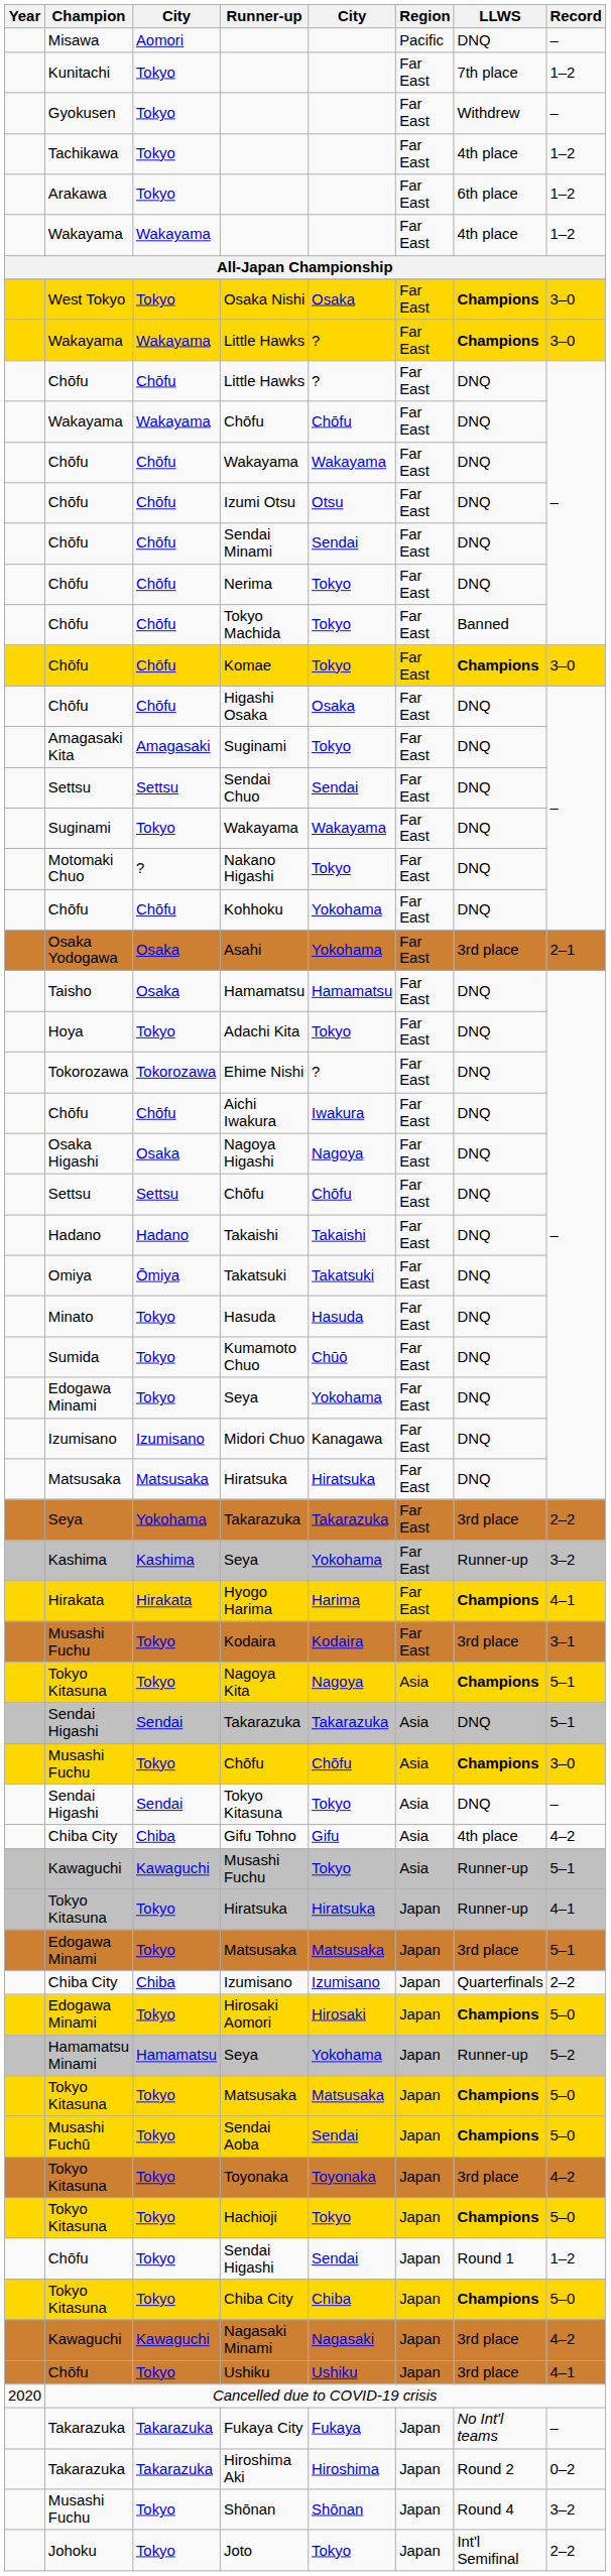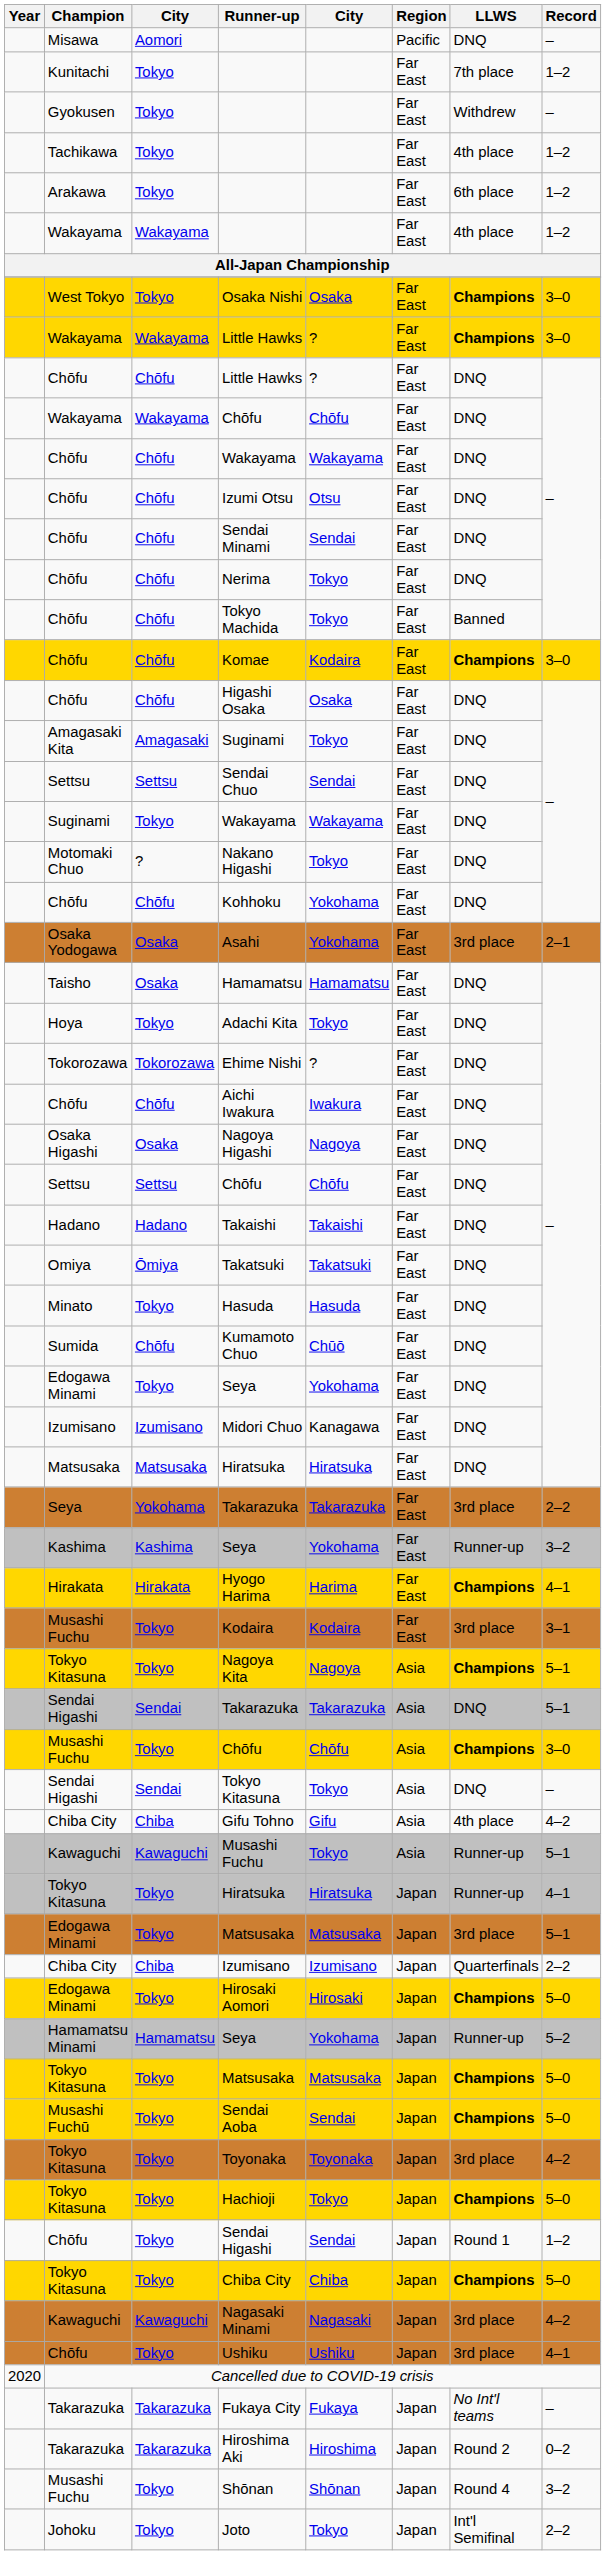 <table class="wikitable">
 <tr>
 <th>Year</th>
 <th>Champion</th>
 <th>City</th>
 <th>Runner-up</th>
 <th>City</th>
 <th>Region</th>
 <th>LLWS</th>
 <th>Record</th>
 </tr>
 <tr>
 <td></td>
 <td>Misawa</td>
 <td> <a href='#'>Aomori</a></td>
 <td></td>
 <td></td>
 <td>Pacific</td>
 <td>DNQ</td>
 <td>–</td>
 </tr>
 <tr>
 <td></td>
 <td>Kunitachi</td>
 <td> <a href='#'>Tokyo</a></td>
 <td></td>
 <td></td>
 <td>Far East</td>
 <td>7th place</td>
 <td>1–2</td>
 </tr>
 <tr>
 <td></td>
 <td>Gyokusen</td>
 <td> <a href='#'>Tokyo</a></td>
 <td></td>
 <td></td>
 <td>Far East</td>
 <td>Withdrew</td>
 <td>–</td>
 </tr>
 <tr>
 <td></td>
 <td>Tachikawa</td>
 <td> <a href='#'>Tokyo</a></td>
 <td></td>
 <td></td>
 <td>Far East</td>
 <td>4th place</td>
 <td>1–2</td>
 </tr>
 <tr>
 <td></td>
 <td>Arakawa</td>
 <td> <a href='#'>Tokyo</a></td>
 <td></td>
 <td></td>
 <td>Far East</td>
 <td>6th place</td>
 <td>1–2</td>
 </tr>
 <tr>
 <td></td>
 <td>Wakayama</td>
 <td> <a href='#'>Wakayama</a></td>
 <td></td>
 <td></td>
 <td>Far East</td>
 <td>4th place</td>
 <td>1–2</td>
 </tr>
 <tr>
 <th colspan=8>All-Japan Championship</th>
 </tr>
 <tr>
 </tr>
 <tr bgcolor=gold>
 <td></td>
 <td>West Tokyo</td>
 <td> <a href='#'>Tokyo</a></td>
 <td>Osaka Nishi</td>
 <td> <a href='#'>Osaka</a></td>
 <td>Far East</td>
 <td><strong>Champions</strong></td>
 <td>3–0</td>
 </tr>
 <tr bgcolor=gold>
 <td></td>
 <td>Wakayama</td>
 <td> <a href='#'>Wakayama</a></td>
 <td>Little Hawks</td>
 <td>?</td>
 <td>Far East</td>
 <td><strong>Champions</strong></td>
 <td>3–0</td>
 </tr>
 <tr>
 <td></td>
 <td>Chōfu</td>
 <td> <a href='#'>Chōfu</a></td>
 <td>Little Hawks</td>
 <td>?</td>
 <td>Far East</td>
 <td>DNQ</td>
 <td rowspan=7>–</td>
 </tr>
 <tr>
 <td></td>
 <td>Wakayama</td>
 <td> <a href='#'>Wakayama</a></td>
 <td>Chōfu</td>
 <td> <a href='#'>Chōfu</a></td>
 <td>Far East</td>
 <td>DNQ</td>
 </tr>
 <tr>
 <td></td>
 <td>Chōfu</td>
 <td> <a href='#'>Chōfu</a></td>
 <td>Wakayama</td>
 <td> <a href='#'>Wakayama</a></td>
 <td>Far East</td>
 <td>DNQ</td>
 </tr>
 <tr>
 <td></td>
 <td>Chōfu</td>
 <td> <a href='#'>Chōfu</a></td>
 <td>Izumi Otsu</td>
 <td> <a href='#'>Otsu</a></td>
 <td>Far East</td>
 <td>DNQ</td>
 </tr>
 <tr>
 <td></td>
 <td>Chōfu</td>
 <td> <a href='#'>Chōfu</a></td>
 <td>Sendai Minami</td>
 <td> <a href='#'>Sendai</a></td>
 <td>Far East</td>
 <td>DNQ</td>
 </tr>
 <tr>
 <td></td>
 <td>Chōfu</td>
 <td> <a href='#'>Chōfu</a></td>
 <td>Nerima</td>
 <td> <a href='#'>Tokyo</a></td>
 <td>Far East</td>
 <td>DNQ</td>
 </tr>
 <tr>
 <td></td>
 <td>Chōfu</td>
 <td> <a href='#'>Chōfu</a></td>
 <td>Tokyo Machida</td>
 <td> <a href='#'>Tokyo</a></td>
 <td>Far East</td>
 <td>Banned</td>
 </tr>
 <tr bgcolor=gold>
 <td></td>
 <td>Chōfu</td>
 <td> <a href='#'>Chōfu</a></td>
 <td>Komae</td>
-<td> <a href='#'>Tokyo</a></td>
+<td> <a href='#'>Kodaira</a></td>
 <td>Far East</td>
 <td><strong>Champions</strong></td>
 <td>3–0</td>
 </tr>
 <tr>
 <td></td>
 <td>Chōfu</td>
 <td> <a href='#'>Chōfu</a></td>
 <td>Higashi Osaka</td>
 <td> <a href='#'>Osaka</a></td>
 <td>Far East</td>
 <td>DNQ</td>
 <td rowspan=6>–</td>
 </tr>
 <tr>
 <td></td>
 <td>Amagasaki Kita</td>
 <td> <a href='#'>Amagasaki</a></td>
 <td>Suginami</td>
 <td> <a href='#'>Tokyo</a></td>
 <td>Far East</td>
 <td>DNQ</td>
 </tr>
 <tr>
 <td></td>
 <td>Settsu</td>
 <td> <a href='#'>Settsu</a></td>
 <td>Sendai Chuo</td>
 <td> <a href='#'>Sendai</a></td>
 <td>Far East</td>
 <td>DNQ</td>
 </tr>
 <tr>
 <td></td>
 <td>Suginami</td>
 <td> <a href='#'>Tokyo</a></td>
 <td>Wakayama</td>
 <td> <a href='#'>Wakayama</a></td>
 <td>Far East</td>
 <td>DNQ</td>
 </tr>
 <tr>
 <td></td>
 <td>Motomaki Chuo</td>
 <td> ?</td>
 <td>Nakano Higashi</td>
 <td> <a href='#'>Tokyo</a></td>
 <td>Far East</td>
 <td>DNQ</td>
 </tr>
 <tr>
 <td></td>
 <td>Chōfu</td>
 <td> <a href='#'>Chōfu</a></td>
 <td>Kohhoku</td>
 <td> <a href='#'>Yokohama</a></td>
 <td>Far East</td>
 <td>DNQ</td>
 </tr>
 <tr bgcolor=CD7F32>
 <td></td>
 <td>Osaka Yodogawa</td>
 <td> <a href='#'>Osaka</a></td>
 <td>Asahi</td>
 <td> <a href='#'>Yokohama</a></td>
 <td>Far East</td>
 <td>3rd place</td>
 <td>2–1</td>
 </tr>
 <tr>
 <td></td>
 <td>Taisho</td>
 <td> <a href='#'>Osaka</a></td>
 <td>Hamamatsu</td>
 <td> <a href='#'>Hamamatsu</a></td>
 <td>Far East</td>
 <td>DNQ</td>
 <td rowspan=13>–</td>
 </tr>
 <tr>
 <td></td>
 <td>Hoya</td>
 <td> <a href='#'>Tokyo</a></td>
 <td>Adachi Kita</td>
 <td> <a href='#'>Tokyo</a></td>
 <td>Far East</td>
 <td>DNQ</td>
 </tr>
 <tr>
 <td></td>
 <td>Tokorozawa</td>
 <td> <a href='#'>Tokorozawa</a></td>
 <td>Ehime Nishi</td>
 <td> ?</td>
 <td>Far East</td>
 <td>DNQ</td>
 </tr>
 <tr>
 <td></td>
 <td>Chōfu</td>
 <td> <a href='#'>Chōfu</a></td>
 <td>Aichi Iwakura</td>
 <td> <a href='#'>Iwakura</a></td>
 <td>Far East</td>
 <td>DNQ</td>
 </tr>
 <tr>
 <td></td>
 <td>Osaka Higashi</td>
 <td> <a href='#'>Osaka</a></td>
 <td>Nagoya Higashi</td>
 <td> <a href='#'>Nagoya</a></td>
 <td>Far East</td>
 <td>DNQ</td>
 </tr>
 <tr>
 <td></td>
 <td>Settsu</td>
 <td> <a href='#'>Settsu</a></td>
 <td>Chōfu</td>
 <td> <a href='#'>Chōfu</a></td>
 <td>Far East</td>
 <td>DNQ</td>
 </tr>
 <tr>
 <td></td>
 <td>Hadano</td>
 <td> <a href='#'>Hadano</a></td>
 <td>Takaishi</td>
 <td> <a href='#'>Takaishi</a></td>
 <td>Far East</td>
 <td>DNQ</td>
 </tr>
 <tr>
 <td></td>
 <td>Omiya</td>
 <td> <a href='#'>Ōmiya</a></td>
 <td>Takatsuki</td>
 <td> <a href='#'>Takatsuki</a></td>
 <td>Far East</td>
 <td>DNQ</td>
 </tr>
 <tr>
 <td></td>
 <td>Minato</td>
 <td> <a href='#'>Tokyo</a></td>
 <td>Hasuda</td>
 <td> <a href='#'>Hasuda</a></td>
 <td>Far East</td>
 <td>DNQ</td>
 </tr>
 <tr>
 <td></td>
 <td>Sumida</td>
-<td> <a href='#'>Tokyo</a></td>
+<td> <a href='#'>Chōfu</a></td>
 <td>Kumamoto Chuo</td>
 <td> <a href='#'>Chūō</a></td>
 <td>Far East</td>
 <td>DNQ</td>
 </tr>
 <tr>
 <td></td>
 <td>Edogawa Minami</td>
 <td> <a href='#'>Tokyo</a></td>
 <td>Seya</td>
 <td> <a href='#'>Yokohama</a></td>
 <td>Far East</td>
 <td>DNQ</td>
 </tr>
 <tr>
 <td></td>
 <td>Izumisano</td>
 <td> <a href='#'>Izumisano</a></td>
 <td>Midori Chuo</td>
 <td>Kanagawa</td>
 <td>Far East</td>
 <td>DNQ</td>
 </tr>
 <tr>
 <td></td>
 <td>Matsusaka</td>
 <td> <a href='#'>Matsusaka</a></td>
 <td>Hiratsuka</td>
 <td> <a href='#'>Hiratsuka</a></td>
 <td>Far East</td>
 <td>DNQ</td>
 </tr>
 <tr bgcolor=CD7F32>
 <td></td>
 <td>Seya</td>
 <td> <a href='#'>Yokohama</a></td>
 <td>Takarazuka</td>
 <td> <a href='#'>Takarazuka</a></td>
 <td>Far East</td>
 <td>3rd place</td>
 <td>2–2</td>
 </tr>
 <tr bgcolor=silver>
 <td></td>
 <td>Kashima</td>
 <td> <a href='#'>Kashima</a></td>
 <td>Seya</td>
 <td> <a href='#'>Yokohama</a></td>
 <td>Far East</td>
 <td>Runner-up</td>
 <td>3–2</td>
 </tr>
 <tr bgcolor=gold>
 <td></td>
 <td>Hirakata</td>
 <td> <a href='#'>Hirakata</a></td>
 <td>Hyogo Harima</td>
 <td> <a href='#'>Harima</a></td>
 <td>Far East</td>
 <td><strong>Champions</strong></td>
 <td>4–1</td>
 </tr>
 <tr bgcolor=CD7F32>
 <td></td>
 <td>Musashi Fuchu</td>
 <td> <a href='#'>Tokyo</a></td>
 <td>Kodaira</td>
 <td> <a href='#'>Kodaira</a></td>
 <td>Far East</td>
 <td>3rd place</td>
 <td>3–1</td>
 </tr>
 <tr bgcolor=gold>
 <td></td>
 <td>Tokyo Kitasuna</td>
 <td> <a href='#'>Tokyo</a></td>
 <td>Nagoya Kita</td>
 <td> <a href='#'>Nagoya</a></td>
 <td>Asia</td>
 <td><strong>Champions</strong></td>
 <td>5–1</td>
 </tr>
 <tr bgcolor=silver>
 <td></td>
 <td>Sendai Higashi</td>
 <td> <a href='#'>Sendai</a></td>
 <td>Takarazuka</td>
 <td> <a href='#'>Takarazuka</a></td>
 <td>Asia</td>
 <td>DNQ</td>
 <td>5–1</td>
 </tr>
 <tr bgcolor=gold>
 <td></td>
 <td>Musashi Fuchu</td>
 <td> <a href='#'>Tokyo</a></td>
 <td>Chōfu</td>
 <td> <a href='#'>Chōfu</a></td>
 <td>Asia</td>
 <td><strong>Champions</strong></td>
 <td>3–0</td>
 </tr>
 <tr>
 <td></td>
 <td>Sendai Higashi</td>
 <td> <a href='#'>Sendai</a></td>
 <td>Tokyo Kitasuna</td>
 <td> <a href='#'>Tokyo</a></td>
 <td>Asia</td>
 <td>DNQ</td>
 <td>–</td>
 </tr>
 <tr>
 <td></td>
 <td>Chiba City</td>
 <td> <a href='#'>Chiba</a></td>
 <td>Gifu Tohno</td>
 <td> <a href='#'>Gifu</a></td>
 <td>Asia</td>
 <td>4th place</td>
 <td>4–2</td>
 </tr>
 <tr bgcolor=silver>
 <td></td>
 <td>Kawaguchi</td>
 <td> <a href='#'>Kawaguchi</a></td>
 <td>Musashi Fuchu</td>
 <td> <a href='#'>Tokyo</a></td>
 <td>Asia</td>
 <td>Runner-up</td>
 <td>5–1</td>
 </tr>
 <tr bgcolor=silver>
 <td></td>
 <td>Tokyo Kitasuna</td>
 <td> <a href='#'>Tokyo</a></td>
 <td>Hiratsuka</td>
 <td> <a href='#'>Hiratsuka</a></td>
 <td>Japan</td>
 <td>Runner-up</td>
 <td>4–1</td>
 </tr>
 <tr bgcolor=CD7F32>
 <td></td>
 <td>Edogawa Minami</td>
 <td> <a href='#'>Tokyo</a></td>
 <td>Matsusaka</td>
 <td> <a href='#'>Matsusaka</a></td>
 <td>Japan</td>
 <td>3rd place</td>
 <td>5–1</td>
 </tr>
 <tr>
 <td></td>
 <td>Chiba City</td>
 <td> <a href='#'>Chiba</a></td>
 <td>Izumisano</td>
 <td> <a href='#'>Izumisano</a></td>
 <td>Japan</td>
 <td>Quarterfinals</td>
 <td>2–2</td>
 </tr>
 <tr bgcolor=gold>
 <td></td>
 <td>Edogawa Minami</td>
 <td> <a href='#'>Tokyo</a></td>
 <td>Hirosaki Aomori</td>
 <td> <a href='#'>Hirosaki</a></td>
 <td>Japan</td>
 <td><strong>Champions</strong></td>
 <td>5–0</td>
 </tr>
 <tr bgcolor=silver>
 <td></td>
 <td>Hamamatsu Minami</td>
 <td> <a href='#'>Hamamatsu</a></td>
 <td>Seya</td>
 <td> <a href='#'>Yokohama</a></td>
 <td>Japan</td>
 <td>Runner-up</td>
 <td>5–2</td>
 </tr>
 <tr bgcolor=gold>
 <td></td>
 <td>Tokyo Kitasuna</td>
 <td> <a href='#'>Tokyo</a></td>
 <td>Matsusaka</td>
 <td> <a href='#'>Matsusaka</a></td>
 <td>Japan</td>
 <td><strong>Champions</strong></td>
 <td>5–0</td>
 </tr>
 <tr bgcolor=gold>
 <td></td>
 <td>Musashi Fuchū</td>
 <td> <a href='#'>Tokyo</a></td>
 <td>Sendai Aoba</td>
 <td> <a href='#'>Sendai</a></td>
 <td>Japan</td>
 <td><strong>Champions</strong></td>
 <td>5–0</td>
 </tr>
 <tr bgcolor=CD7F32>
 <td></td>
 <td>Tokyo Kitasuna</td>
 <td> <a href='#'>Tokyo</a></td>
 <td>Toyonaka</td>
 <td> <a href='#'>Toyonaka</a></td>
 <td>Japan</td>
 <td>3rd place</td>
 <td>4–2</td>
 </tr>
 <tr bgcolor=gold>
 <td></td>
 <td>Tokyo Kitasuna</td>
 <td> <a href='#'>Tokyo</a></td>
 <td>Hachioji</td>
 <td> <a href='#'>Tokyo</a></td>
 <td>Japan</td>
 <td><strong>Champions</strong></td>
 <td>5–0</td>
 </tr>
 <tr>
 <td></td>
 <td>Chōfu</td>
 <td> <a href='#'>Tokyo</a></td>
 <td>Sendai Higashi</td>
 <td> <a href='#'>Sendai</a></td>
 <td>Japan</td>
 <td>Round 1</td>
 <td>1–2</td>
 </tr>
 <tr bgcolor=gold>
 <td></td>
 <td>Tokyo Kitasuna</td>
 <td> <a href='#'>Tokyo</a></td>
 <td>Chiba City</td>
 <td> <a href='#'>Chiba</a></td>
 <td>Japan</td>
 <td><strong>Champions</strong></td>
 <td>5–0</td>
 </tr>
 <tr bgcolor=CD7F32>
 <td></td>
 <td>Kawaguchi</td>
 <td> <a href='#'>Kawaguchi</a></td>
 <td>Nagasaki Minami</td>
 <td> <a href='#'>Nagasaki</a></td>
 <td>Japan</td>
 <td>3rd place</td>
 <td>4–2</td>
 </tr>
 <tr bgcolor=CD7F32>
 <td></td>
 <td>Chōfu</td>
 <td> <a href='#'>Tokyo</a></td>
 <td>Ushiku</td>
 <td> <a href='#'>Ushiku</a></td>
 <td>Japan</td>
 <td>3rd place</td>
 <td>4–1</td>
 </tr>
 <tr>
 <td>2020</td>
 <td align=center colspan=7><em>Cancelled due to COVID-19 crisis</em> </td>
 </tr>
 <tr>
 <td></td>
 <td>Takarazuka</td>
 <td> <a href='#'>Takarazuka</a></td>
 <td>Fukaya City</td>
 <td> <a href='#'>Fukaya</a></td>
 <td>Japan</td>
 <td><em>No Int'l teams</em> </td>
 <td>–</td>
 </tr>
 <tr>
 <td></td>
 <td>Takarazuka</td>
 <td> <a href='#'>Takarazuka</a></td>
 <td>Hiroshima Aki</td>
 <td> <a href='#'>Hiroshima</a></td>
 <td>Japan</td>
 <td>Round 2</td>
 <td>0–2</td>
 </tr>
 <tr>
 <td></td>
 <td>Musashi Fuchu</td>
 <td> <a href='#'>Tokyo</a></td>
 <td>Shōnan</td>
 <td> <a href='#'>Shōnan</a></td>
 <td>Japan</td>
 <td>Round 4</td>
 <td>3–2</td>
 </tr>
 <tr>
 <td></td>
 <td>Johoku</td>
 <td> <a href='#'>Tokyo</a></td>
 <td>Joto</td>
 <td> <a href='#'>Tokyo</a></td>
 <td>Japan</td>
 <td>Int'l Semifinal</td>
 <td>2–2</td>
 </tr>
 </table>
